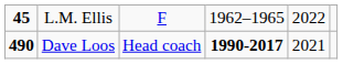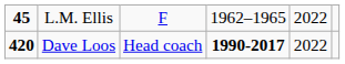 <table class="wikitable sortable" style="text-align:center">
 <tr>
 <td><strong>45</strong></td>
 <td>L.M. Ellis </td>
 <td><a href='#'>F</a></td>
 <td>1962–1965</td>
 <td>2022</td>
 <td></td>
 </tr>
 <tr>
-<td><strong>490</strong></td>
+<td><strong>420</strong></td>
 <td><a href='#'>Dave Loos</a> </td>
 <td><a href='#'>Head coach</a></td>
 <td><strong>1990-2017</strong></td>
-<td>2021</td>
+<td>2022</td>
 <td></td>
 </tr>
 </table>
